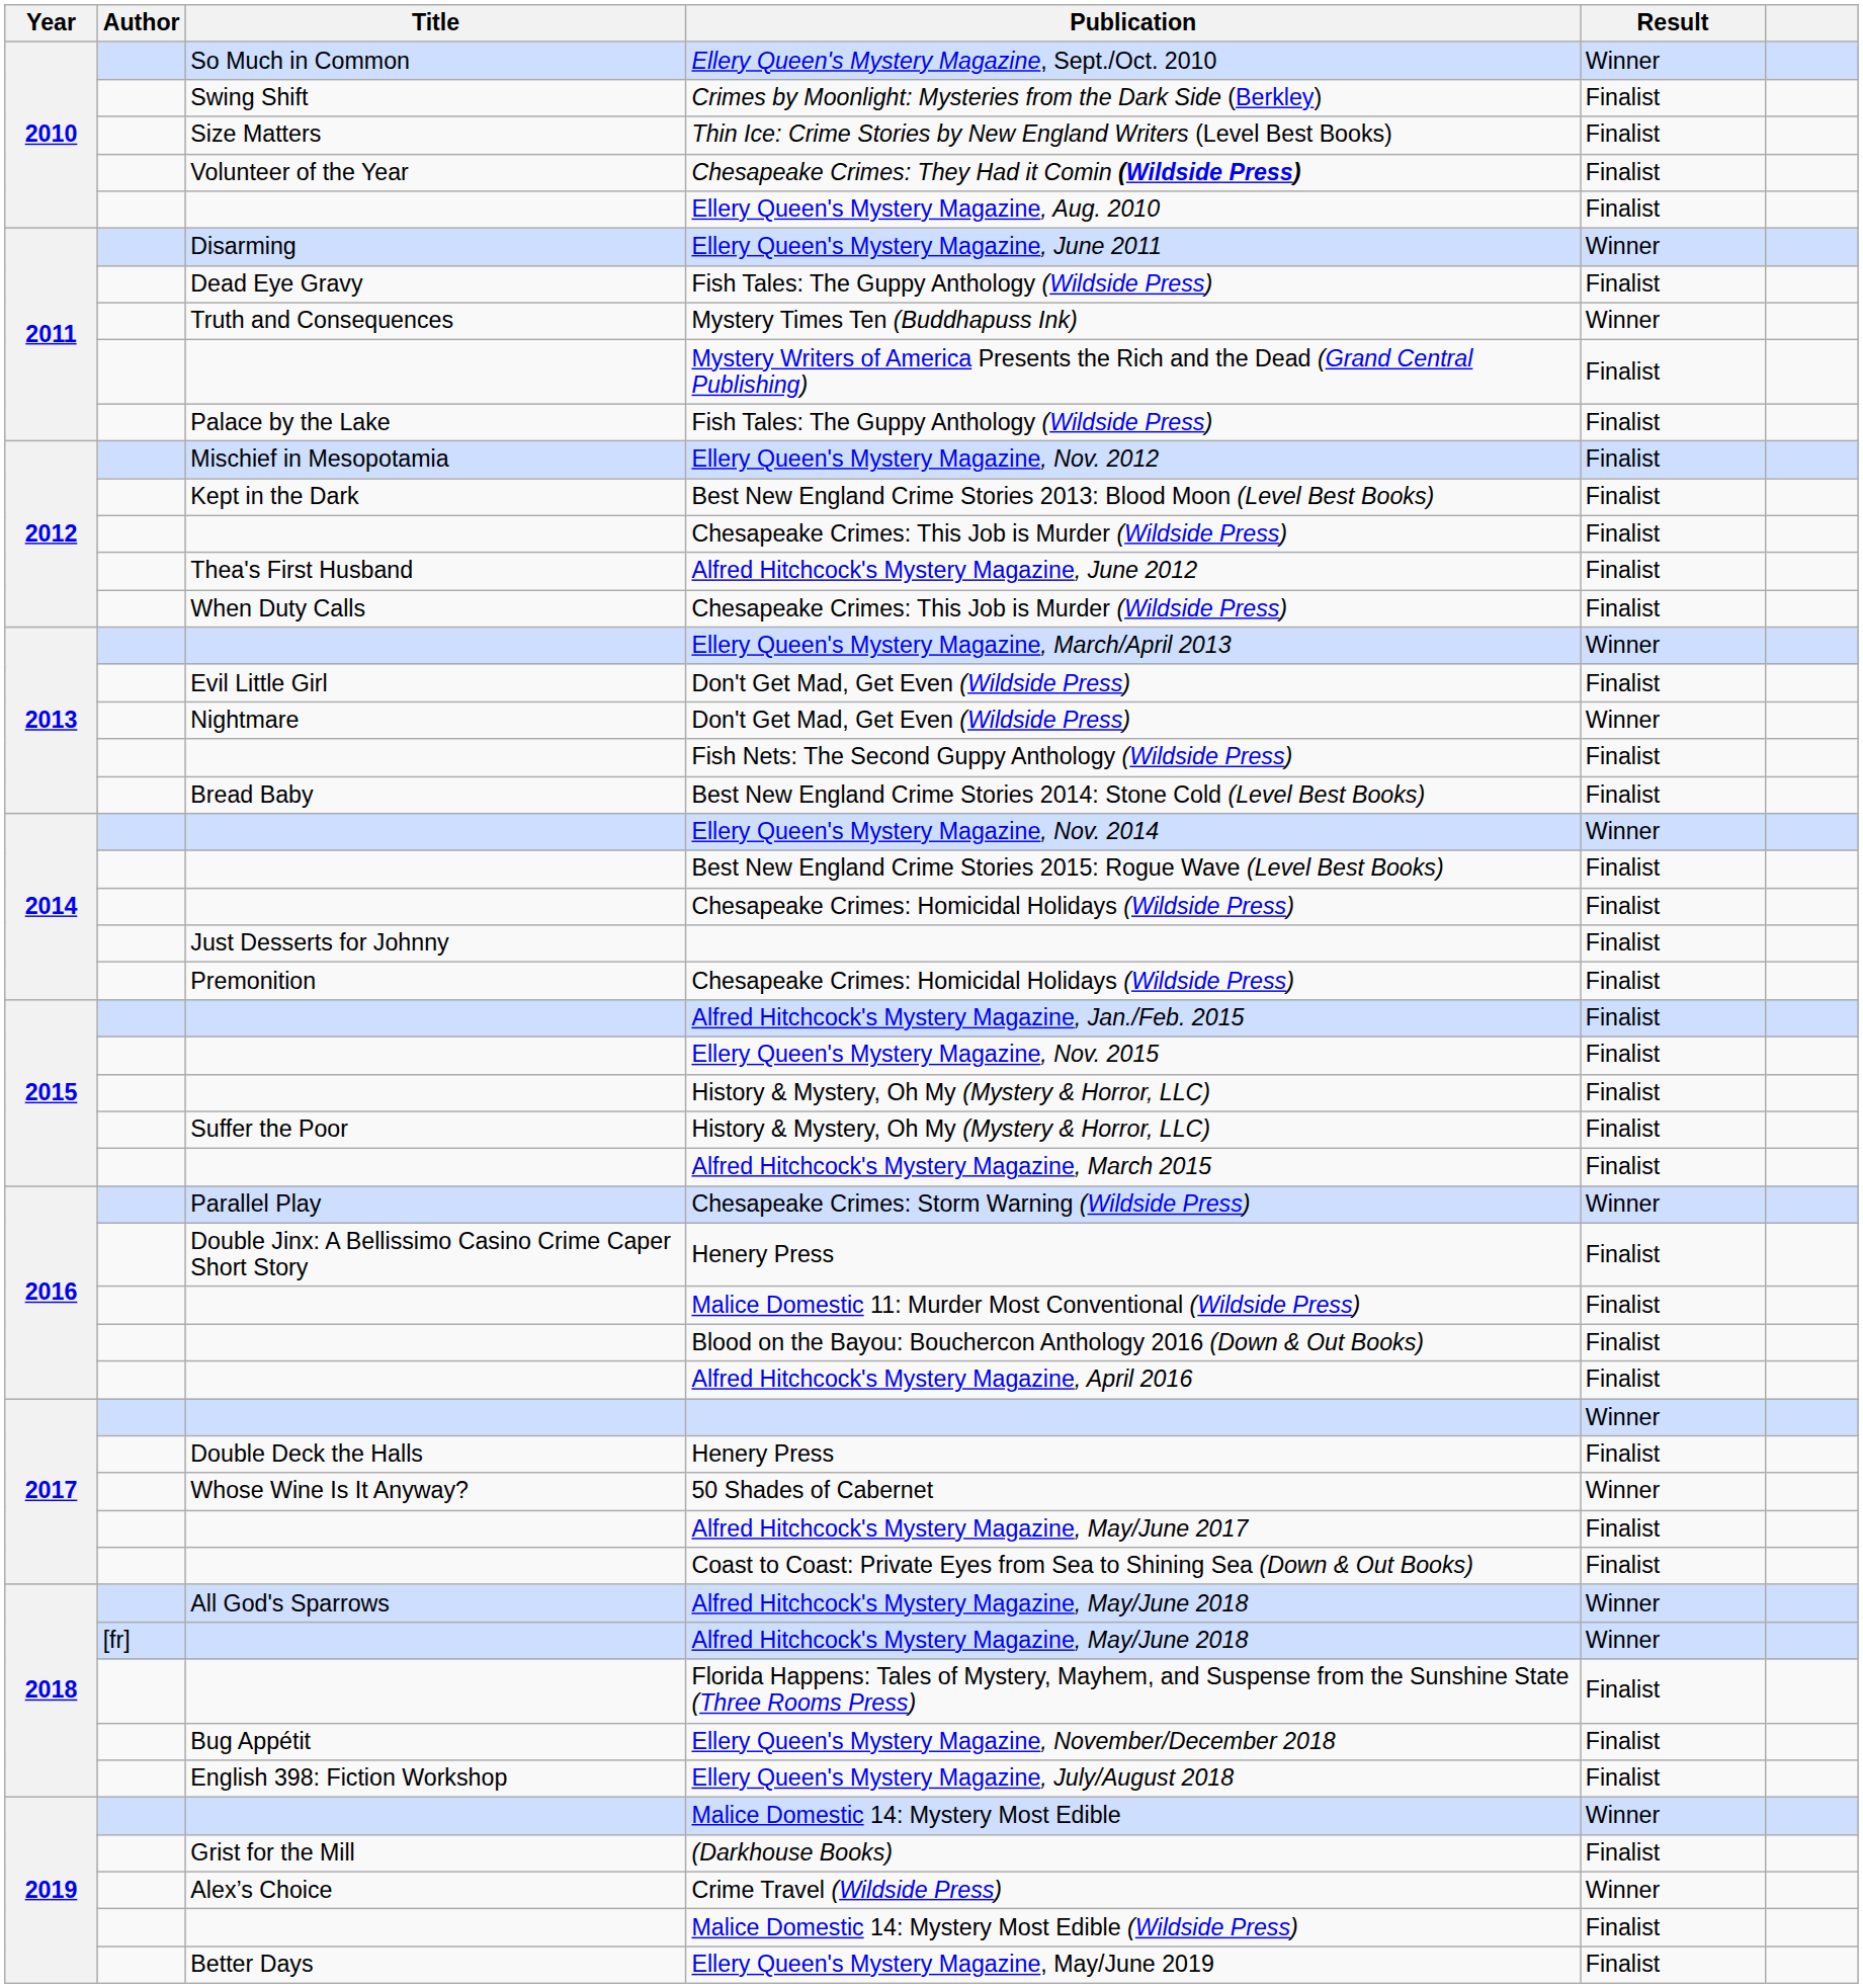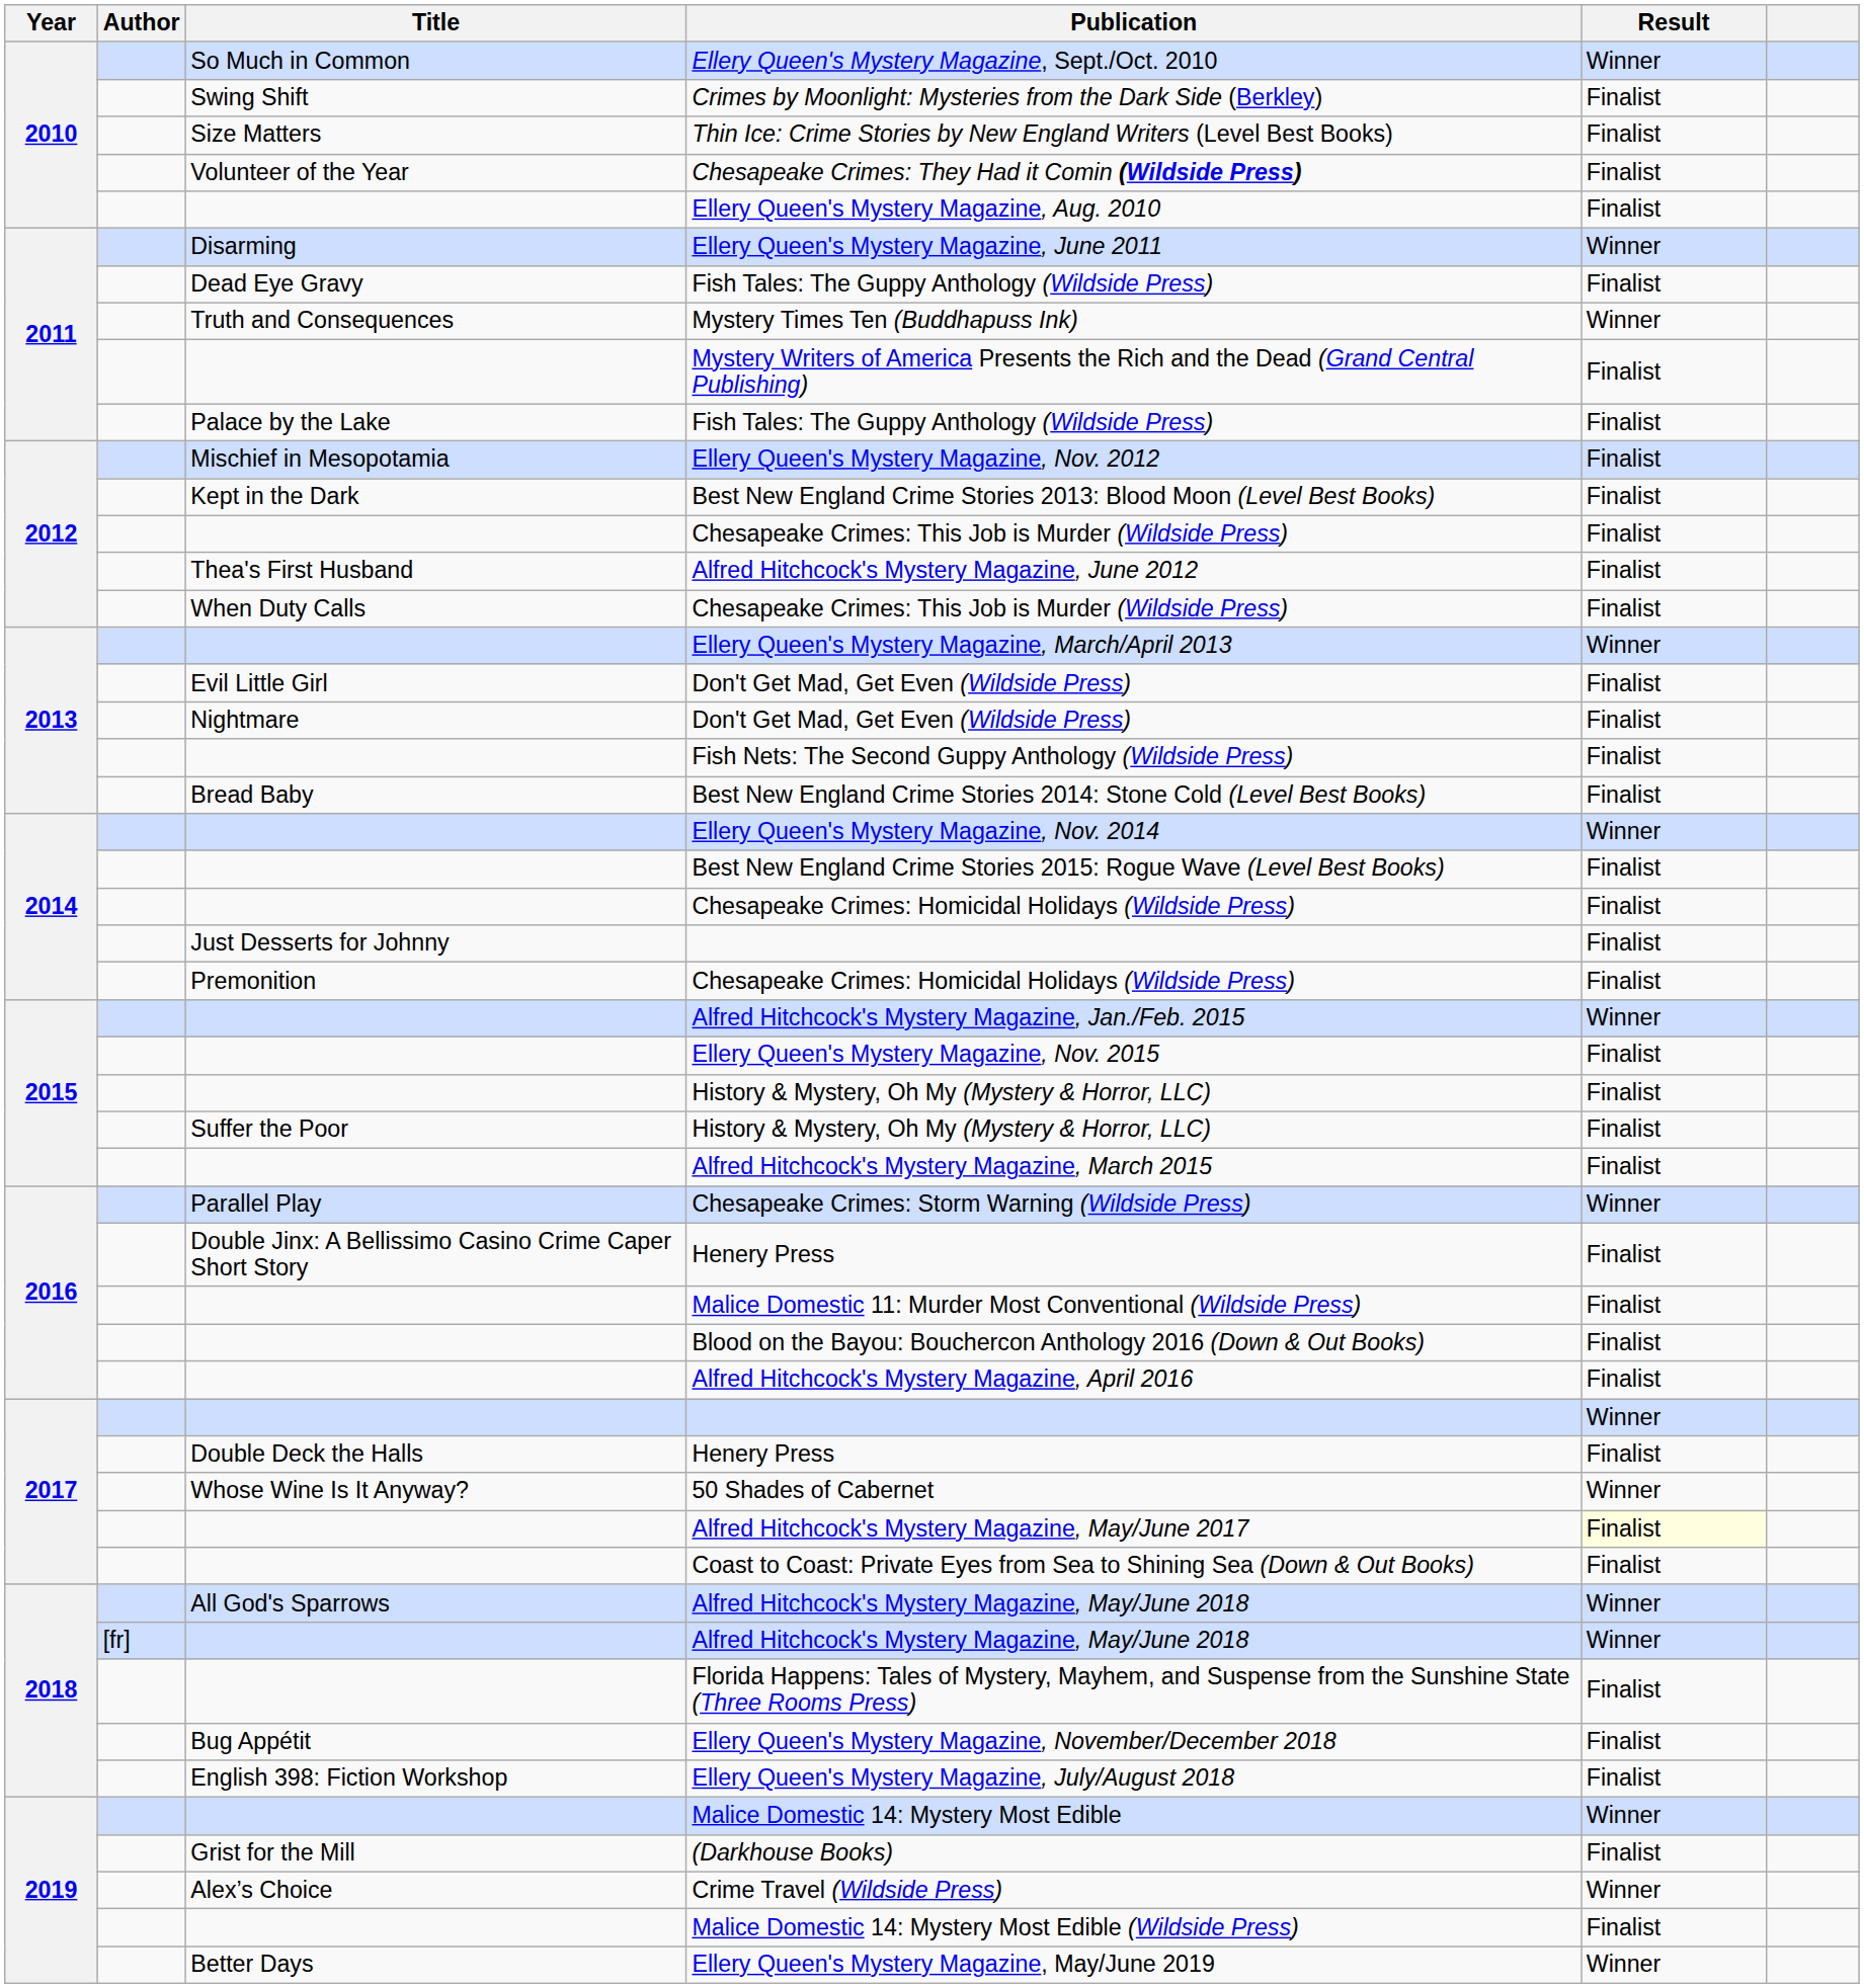 <table class="wikitable sortable mw-collapsible" style="width:100%">
 <tr>
 <th scope="col" width="5%">Year</th>
 <th>Author</th>
 <th>Title</th>
 <th>Publication</th>
 <th scope="col" width="10%">Result</th>
 <th scope="col" width="5%"></th>
 </tr>
 <tr style="background:#cddeff">
 <th rowspan="5"><a href='#'> 2010</a></th>
 <td></td>
 <td>So Much in Common</td>
 <td><em><a href='#'>Ellery Queen's Mystery Magazine</a></em>, Sept./Oct. 2010</td>
 <td>Winner</td>
 <td></td>
 </tr>
 <tr>
 <td></td>
 <td>Swing Shift</td>
 <td><em>Crimes by Moonlight: Mysteries from the Dark Side</em> (<a href='#'>Berkley</a>)</td>
 <td>Finalist</td>
 <td></td>
 </tr>
 <tr>
 <td></td>
 <td>Size Matters</td>
 <td><em>Thin Ice: Crime Stories by New England Writers</em> (Level Best Books)</td>
 <td>Finalist</td>
 <td></td>
 </tr>
 <tr>
 <td></td>
 <td>Volunteer of the Year</td>
 <td><em>Chesapeake Crimes: They Had it Comin<strong> (<a href='#'>Wildside Press</a>)</td>
 <td>Finalist</td>
 <td></td>
 </tr>
 <tr>
 <td></td>
 <td></td>
 <td></em><a href='#'>Ellery Queen's Mystery Magazine</a><em>, Aug. 2010</td>
 <td>Finalist</td>
 <td></td>
 </tr>
 <tr style="background:#cddeff">
 <th rowspan="5"><a href='#'> 2011</a></th>
 <td></td>
 <td>Disarming</td>
 <td></em><a href='#'>Ellery Queen's Mystery Magazine</a><em>, June 2011</td>
 <td>Winner</td>
 <td></td>
 </tr>
 <tr>
 <td></td>
 <td>Dead Eye Gravy</td>
 <td></em>Fish Tales: The Guppy Anthology<em> (<a href='#'>Wildside Press</a>)</td>
 <td>Finalist</td>
 <td></td>
 </tr>
 <tr>
 <td></td>
 <td>Truth and Consequences</td>
 <td></em>Mystery Times Ten<em> (Buddhapuss Ink)</td>
 <td>Winner</td>
 <td></td>
 </tr>
 <tr>
 <td></td>
 <td></td>
 <td></em><a href='#'>Mystery Writers of America</a> Presents the Rich and the Dead<em> (<a href='#'>Grand Central Publishing</a>)</td>
 <td>Finalist</td>
 <td></td>
 </tr>
 <tr>
 <td></td>
 <td>Palace by the Lake</td>
 <td></em>Fish Tales: The Guppy Anthology<em> (<a href='#'>Wildside Press</a>)</td>
 <td>Finalist</td>
 <td></td>
 </tr>
 <tr style="background:#cddeff">
 <th rowspan="5"><a href='#'> 2012</a></th>
 <td></td>
 <td>Mischief in Mesopotamia</td>
 <td></em><a href='#'>Ellery Queen's Mystery Magazine</a><em>, Nov. 2012</td>
 <td>Finalist</td>
 <td></td>
 </tr>
 <tr>
 <td></td>
 <td>Kept in the Dark</td>
 <td></em>Best New England Crime Stories 2013: Blood Moon<em> (Level Best Books)</td>
 <td>Finalist</td>
 <td></td>
 </tr>
 <tr>
 <td></td>
 <td></td>
 <td></em>Chesapeake Crimes: This Job is Murder<em> (<a href='#'>Wildside Press</a>)</td>
 <td>Finalist</td>
 <td></td>
 </tr>
 <tr>
 <td></td>
 <td>Thea's First Husband</td>
 <td></em><a href='#'>Alfred Hitchcock's Mystery Magazine</a><em>, June 2012</td>
 <td>Finalist</td>
 <td></td>
 </tr>
 <tr>
 <td></td>
 <td>When Duty Calls</td>
 <td></em>Chesapeake Crimes: This Job is Murder<em> (<a href='#'>Wildside Press</a>)</td>
 <td>Finalist</td>
 <td></td>
 </tr>
 <tr style="background:#cddeff">
 <th rowspan="5"><a href='#'> 2013</a></th>
 <td></td>
 <td></td>
 <td></em><a href='#'>Ellery Queen's Mystery Magazine</a><em>, March/April 2013</td>
 <td>Winner</td>
 <td></td>
 </tr>
 <tr>
 <td></td>
 <td>Evil Little Girl</td>
 <td></em>Don't Get Mad, Get Even<em> (<a href='#'>Wildside Press</a>)</td>
 <td>Finalist</td>
 <td></td>
 </tr>
 <tr>
 <td></td>
 <td>Nightmare</td>
 <td></em>Don't Get Mad, Get Even<em> (<a href='#'>Wildside Press</a>)</td>
-<td>Winner</td>
+<td>Finalist</td>
 <td></td>
 </tr>
 <tr>
 <td></td>
 <td></td>
 <td></em>Fish Nets: The Second Guppy Anthology<em> (<a href='#'>Wildside Press</a>)</td>
 <td>Finalist</td>
 <td></td>
 </tr>
 <tr>
 <td></td>
 <td>Bread Baby</td>
 <td></em>Best New England Crime Stories 2014: Stone Cold<em> (Level Best Books)</td>
 <td>Finalist</td>
 <td></td>
 </tr>
 <tr style="background:#cddeff">
 <th rowspan="5"><a href='#'> 2014</a></th>
 <td></td>
 <td></td>
 <td></em><a href='#'>Ellery Queen's Mystery Magazine</a><em>, Nov. 2014</td>
 <td>Winner</td>
 <td></td>
 </tr>
 <tr>
 <td></td>
 <td></td>
 <td></em>Best New England Crime Stories 2015: Rogue Wave<em> (Level Best Books)</td>
 <td>Finalist</td>
 <td></td>
 </tr>
 <tr>
 <td></td>
 <td></td>
 <td></em>Chesapeake Crimes: Homicidal Holidays<em> (<a href='#'>Wildside Press</a>)</td>
 <td>Finalist</td>
 <td></td>
 </tr>
 <tr>
 <td></td>
 <td>Just Desserts for Johnny</td>
 <td></td>
 <td>Finalist</td>
 <td></td>
 </tr>
 <tr>
 <td></td>
 <td>Premonition</td>
 <td></em>Chesapeake Crimes: Homicidal Holidays<em> (<a href='#'>Wildside Press</a>)</td>
 <td>Finalist</td>
 <td></td>
 </tr>
 <tr style="background:#cddeff">
 <th rowspan="5"><a href='#'> 2015</a></th>
 <td></td>
 <td></td>
 <td></em><a href='#'>Alfred Hitchcock's Mystery Magazine</a><em>, Jan./Feb. 2015</td>
-<td>Finalist</td>
+<td>Winner</td>
 <td></td>
 </tr>
 <tr>
 <td></td>
 <td></td>
 <td></em><a href='#'>Ellery Queen's Mystery Magazine</a><em>, Nov. 2015</td>
 <td>Finalist</td>
 <td></td>
 </tr>
 <tr>
 <td></td>
 <td></td>
 <td></em>History & Mystery, Oh My<em> (Mystery & Horror, LLC)</td>
 <td>Finalist</td>
 <td></td>
 </tr>
 <tr>
 <td></td>
 <td>Suffer the Poor</td>
 <td></em>History & Mystery, Oh My<em> (Mystery & Horror, LLC)</td>
 <td>Finalist</td>
 <td></td>
 </tr>
 <tr>
 <td></td>
 <td></td>
 <td></em><a href='#'>Alfred Hitchcock's Mystery Magazine</a><em>, March 2015</td>
 <td>Finalist</td>
 <td></td>
 </tr>
 <tr style="background:#cddeff">
 <th rowspan="5"><a href='#'> 2016</a></th>
 <td></td>
 <td>Parallel Play</td>
 <td></em>Chesapeake Crimes: Storm Warning<em> (<a href='#'>Wildside Press</a>)</td>
 <td>Winner</td>
 <td></td>
 </tr>
 <tr>
 <td></td>
 <td>Double Jinx: A Bellissimo Casino Crime Caper Short Story</td>
 <td>Henery Press</td>
 <td>Finalist</td>
 <td></td>
 </tr>
 <tr>
 <td></td>
 <td></td>
 <td></em><a href='#'>Malice Domestic</a> 11: Murder Most Conventional<em> (<a href='#'>Wildside Press</a>)</td>
 <td>Finalist</td>
 <td></td>
 </tr>
 <tr>
 <td></td>
 <td></td>
 <td></em>Blood on the Bayou: Bouchercon Anthology 2016<em> (Down & Out Books)</td>
 <td>Finalist</td>
 <td></td>
 </tr>
 <tr>
 <td></td>
 <td></td>
 <td></em><a href='#'>Alfred Hitchcock's Mystery Magazine</a><em>, April 2016</td>
 <td>Finalist</td>
 <td></td>
 </tr>
 <tr style="background:#cddeff">
 <th rowspan="5"><a href='#'> 2017</a></th>
 <td></td>
 <td></td>
 <td></td>
 <td>Winner</td>
 <td></td>
 </tr>
 <tr>
 <td></td>
 <td>Double Deck the Halls</td>
 <td>Henery Press</td>
 <td>Finalist</td>
 <td></td>
 </tr>
 <tr>
 <td></td>
 <td>Whose Wine Is It Anyway?</td>
 <td></em>50 Shades of Cabernet<em></td>
 <td>Winner</td>
 <td></td>
 </tr>
 <tr>
 <td></td>
 <td></td>
 <td></em><a href='#'>Alfred Hitchcock's Mystery Magazine</a><em>, May/June 2017</td>
-<td>Finalist</td>
+<td style="background: lightyellow;">Finalist</td>
 <td></td>
 </tr>
 <tr>
 <td></td>
 <td></td>
 <td></em>Coast to Coast: Private Eyes from Sea to Shining Sea<em> (Down & Out Books)</td>
 <td>Finalist</td>
 <td></td>
 </tr>
 <tr style="background:#cddeff">
 <th rowspan="5"><a href='#'> 2018</a></th>
 <td></td>
 <td>All God's Sparrows</td>
 <td></em><a href='#'>Alfred Hitchcock's Mystery Magazine</a><em>, May/June 2018</td>
 <td>Winner</td>
 <td></td>
 </tr>
 <tr style="background:#cddeff">
 <td> [fr]</td>
 <td></td>
 <td></em><a href='#'>Alfred Hitchcock's Mystery Magazine</a><em>, May/June 2018</td>
 <td>Winner</td>
 <td></td>
 </tr>
 <tr>
 <td></td>
 <td></td>
 <td></em>Florida Happens: Tales of Mystery, Mayhem, and Suspense from the Sunshine State<em> (<a href='#'>Three Rooms Press</a>)</td>
 <td>Finalist</td>
 <td></td>
 </tr>
 <tr>
 <td></td>
 <td>Bug Appétit</td>
 <td></em><a href='#'>Ellery Queen's Mystery Magazine</a><em>, November/December 2018</td>
 <td>Finalist</td>
 <td></td>
 </tr>
 <tr>
 <td></td>
 <td>English 398: Fiction Workshop</td>
 <td></em><a href='#'>Ellery Queen's Mystery Magazine</a><em>, July/August 2018</td>
 <td>Finalist</td>
 <td></td>
 </tr>
 <tr style="background:#cddeff">
 <th rowspan="5"><a href='#'> 2019</a></th>
 <td></td>
 <td></td>
 <td></em><a href='#'>Malice Domestic</a> 14: Mystery Most Edible<em></td>
 <td>Winner</td>
 <td></td>
 </tr>
 <tr>
 <td></td>
 <td>Grist for the Mill</td>
 <td></em><em> (Darkhouse Books)</td>
 <td>Finalist</td>
 <td></td>
 </tr>
 <tr>
 <td></td>
 <td>Alex’s Choice</td>
 <td></em>Crime Travel<em> (<a href='#'>Wildside Press</a>)</td>
 <td>Winner</td>
 <td></td>
 </tr>
 <tr>
 <td></td>
 <td></td>
 <td></em><a href='#'>Malice Domestic</a> 14: Mystery Most Edible<em> (<a href='#'>Wildside Press</a>)</td>
 <td>Finalist</td>
 <td></td>
 </tr>
 <tr>
 <td></td>
 <td>Better Days</td>
 <td></em><a href='#'>Ellery Queen's Mystery Magazine</a>, May/June 2019<em></td>
-<td>Finalist</td>
+<td>Winner</td>
 <td></td>
 </tr>
 </table>
